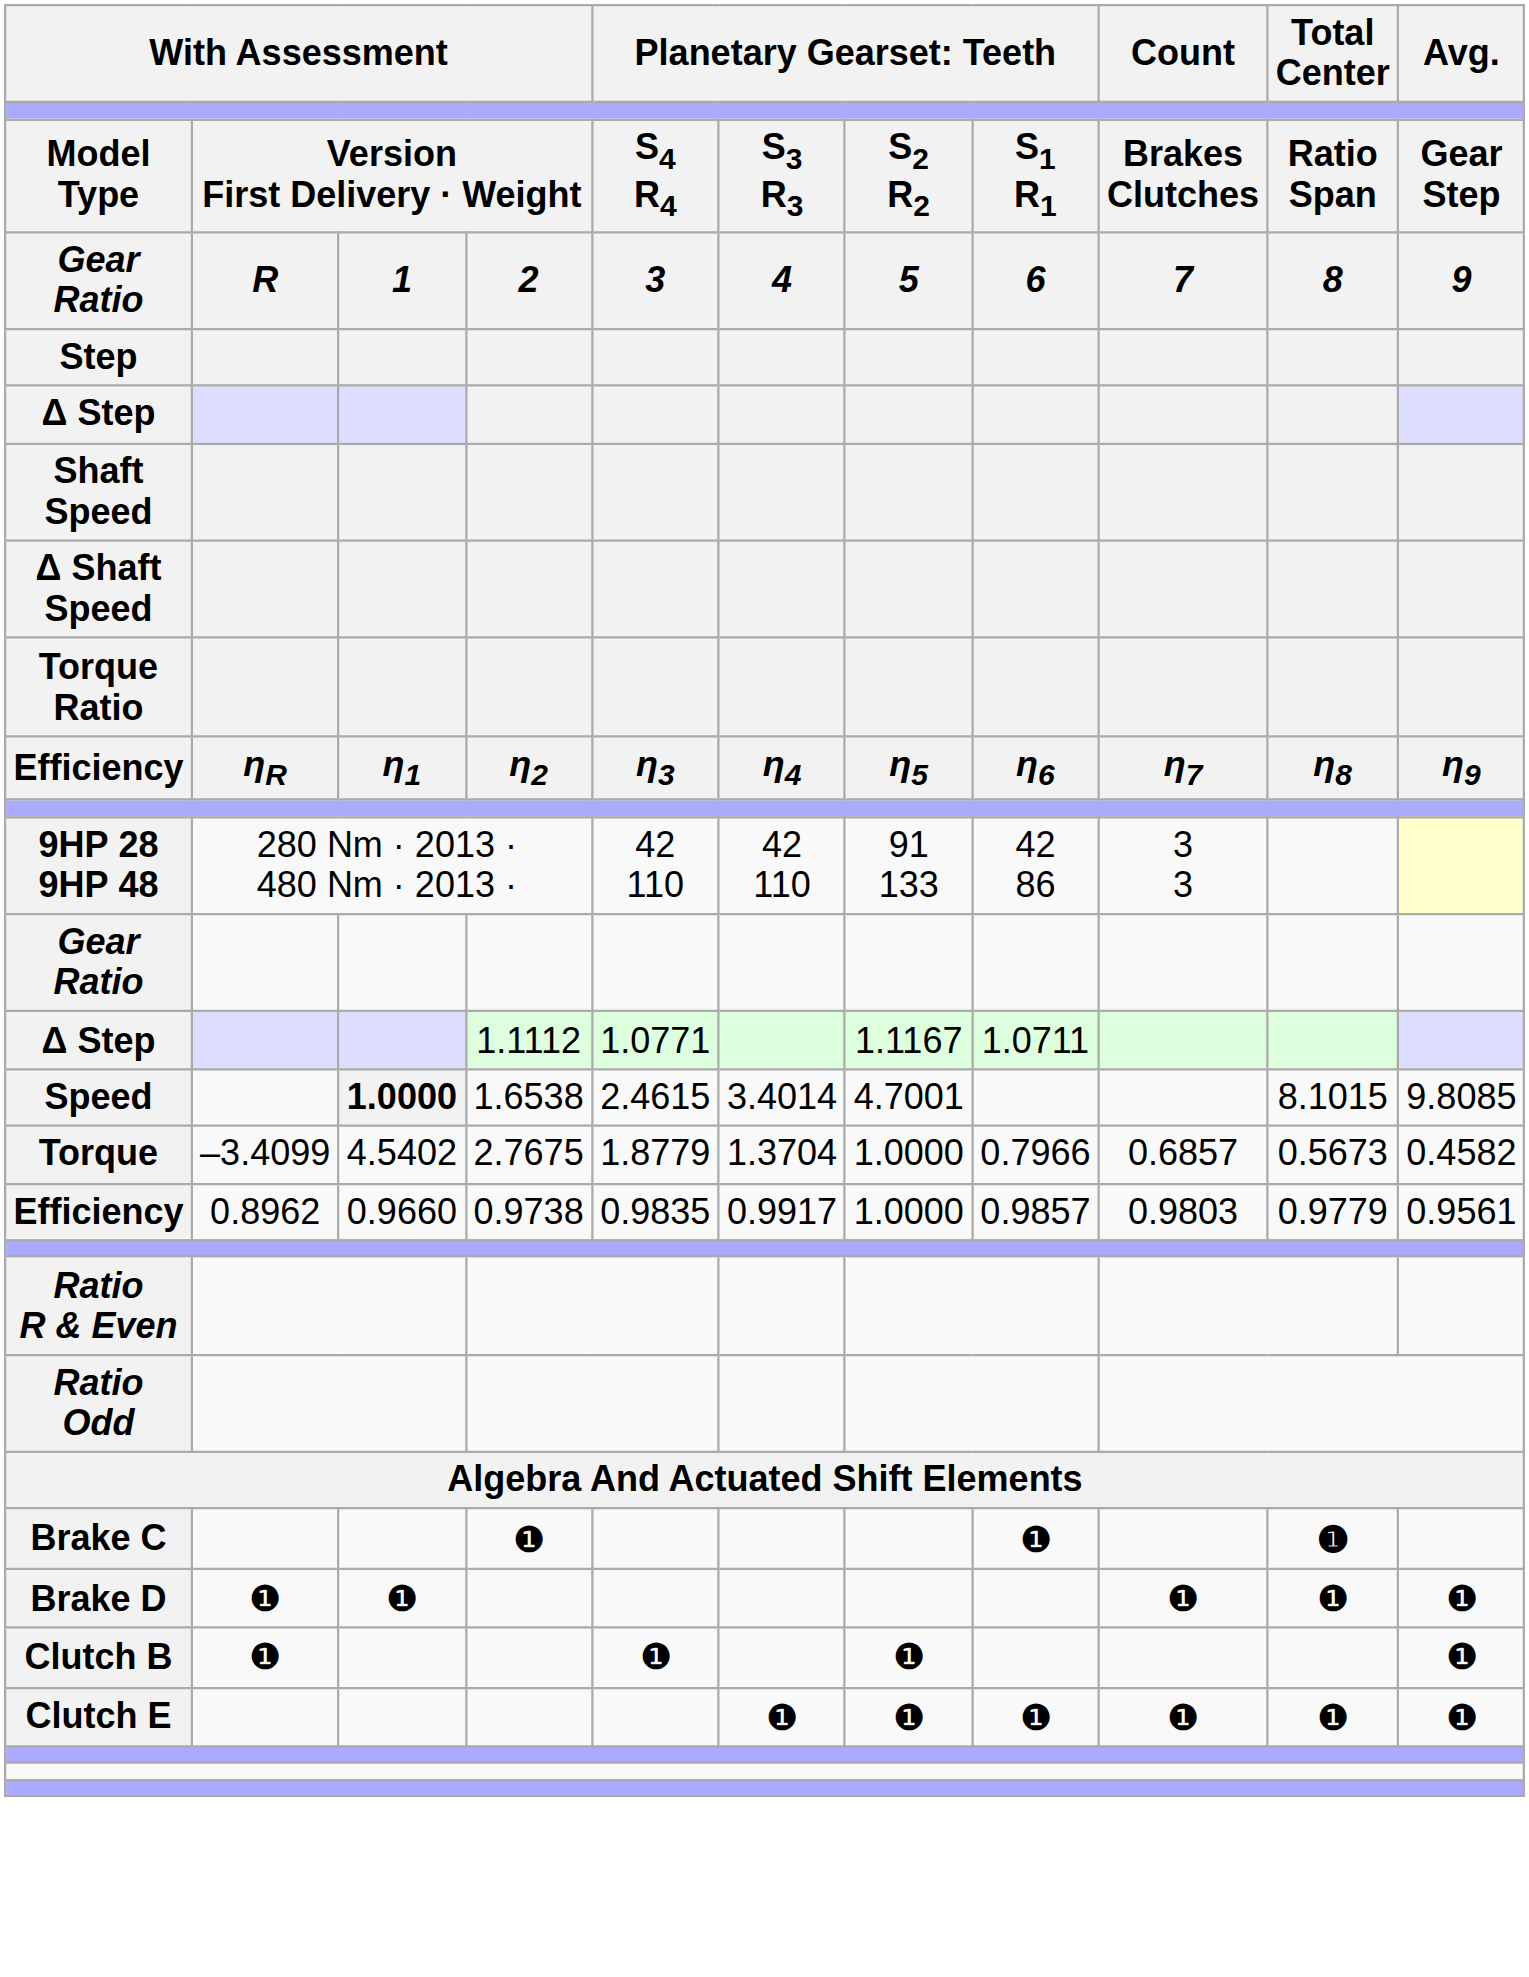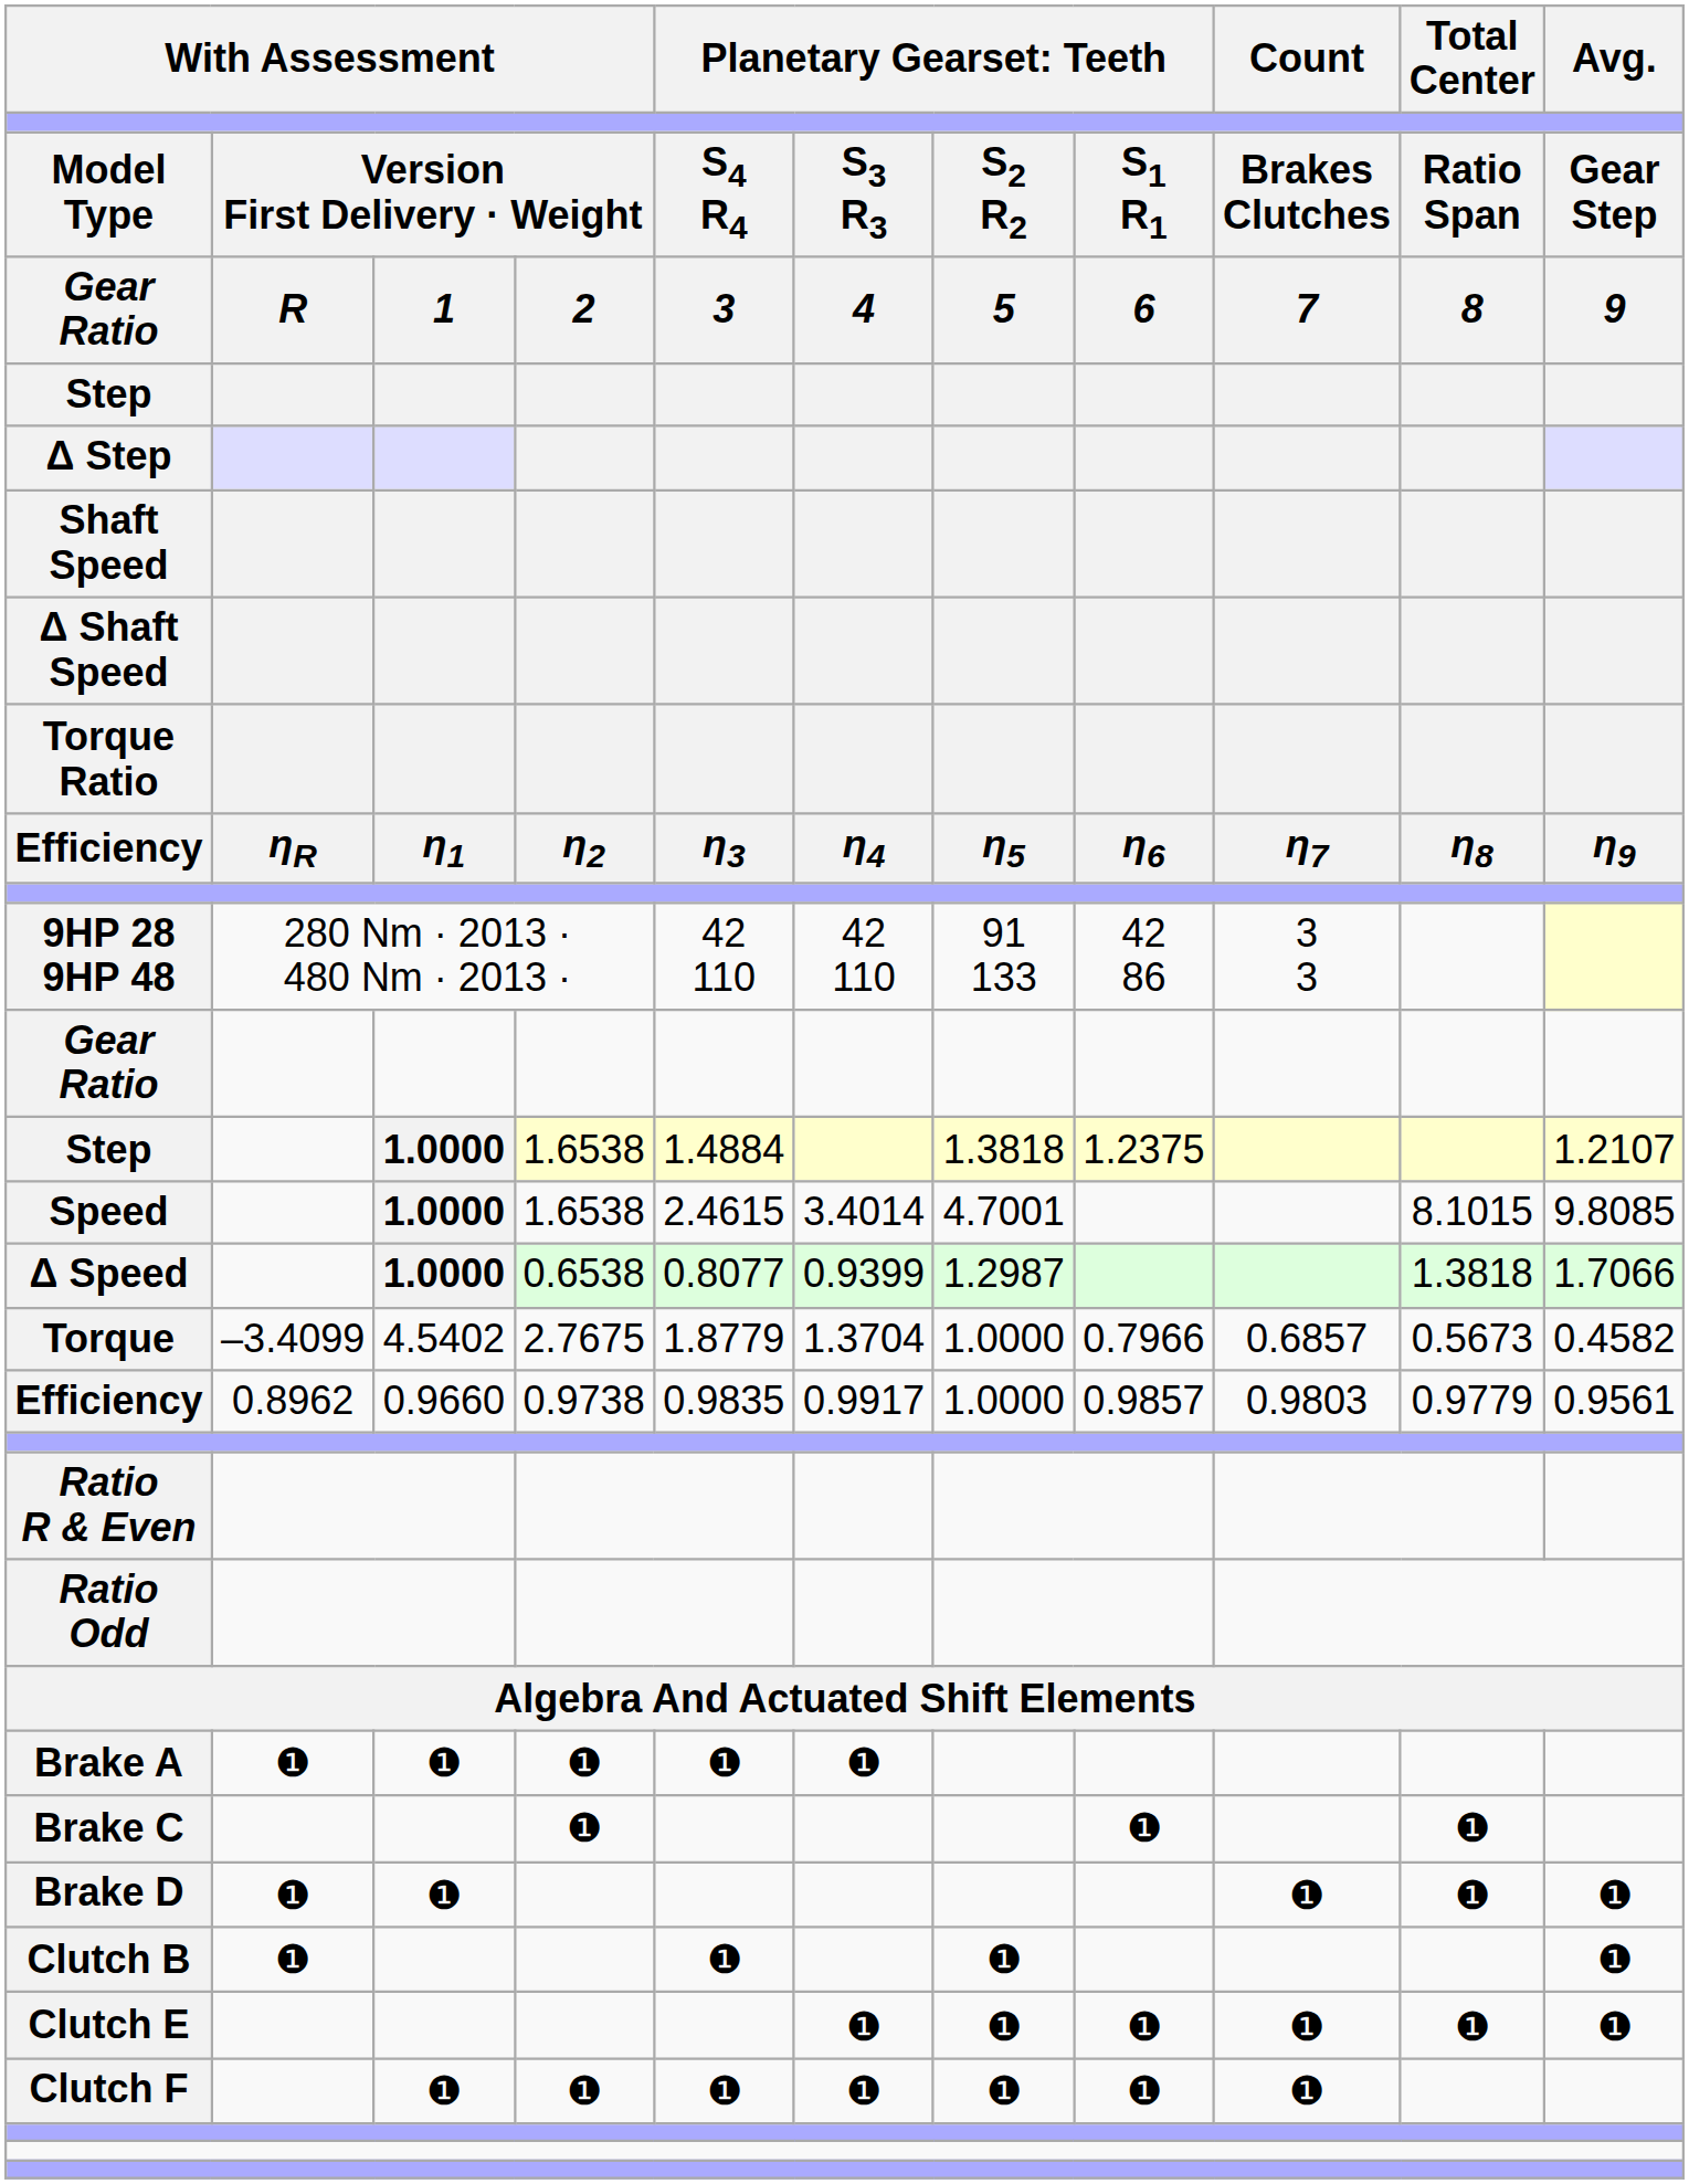 <table class="wikitable collapsible" style="text-align:center">
 <tr>
 <th colspan=4>With Assessment</th>
 <th colspan=4>Planetary Gearset: Teeth</th>
 <th>Count</th>
 <th>Total<br>Center</th>
 <th>Avg.</th>
 </tr>
 <tr>
 <td colspan=11 style="background:#AAF;"></td>
 </tr>
 <tr>
 <th>Model<br>Type</th>
 <th colspan=3>Version<br>First Delivery · Weight</th>
 <th>S<sub>4</sub><br>R<sub>4</sub></th>
 <th>S<sub>3</sub><br>R<sub>3</sub></th>
 <th>S<sub>2</sub><br>R<sub>2</sub></th>
 <th>S<sub>1</sub><br>R<sub>1</sub></th>
 <th>Brakes<br>Clutches</th>
 <th>Ratio<br>Span</th>
 <th>Gear<br>Step</th>
 </tr>
 <tr style="font-style:italic;">
 <th>Gear<br>Ratio</th>
 <th>R<br></th>
 <th>1<br></th>
 <th>2<br></th>
 <th>3<br></th>
 <th>4<br></th>
 <th>5<br></th>
 <th>6<br></th>
 <th>7<br></th>
 <th>8<br></th>
 <th>9<br></th>
 </tr>
 <tr>
 <th>Step</th>
 <th></th>
 <th></th>
 <th></th>
 <th></th>
 <th></th>
 <th></th>
 <th></th>
 <th></th>
 <th></th>
 <th></th>
 </tr>
 <tr>
 <th>Δ Step</th>
 <th style="background:#DDF;"></th>
 <th style="background:#DDF;"></th>
 <th></th>
 <th></th>
 <th></th>
 <th></th>
 <th></th>
 <th></th>
 <th></th>
 <th style="background:#DDF;"></th>
 </tr>
 <tr>
 <th>Shaft<br>Speed</th>
 <th></th>
 <th></th>
 <th></th>
 <th></th>
 <th></th>
 <th></th>
 <th></th>
 <th></th>
 <th></th>
 <th></th>
 </tr>
 <tr>
 <th>Δ Shaft<br>Speed</th>
 <th></th>
 <th></th>
 <th></th>
 <th></th>
 <th></th>
 <th></th>
 <th></th>
 <th></th>
 <th></th>
 <th></th>
 </tr>
 <tr>
 <th>Torque<br>Ratio</th>
 <th></th>
 <th></th>
 <th></th>
 <th></th>
 <th></th>
 <th></th>
 <th></th>
 <th></th>
 <th></th>
 <th></th>
 </tr>
 <tr>
 <th>Efficiency</th>
 <th><em>η<sub>R</sub></em></th>
 <th><em>η<sub>1</sub></em></th>
 <th><em>η<sub>2</sub></em></th>
 <th><em>η<sub>3</sub></em></th>
 <th><em>η<sub>4</sub></em></th>
 <th><em>η<sub>5</sub></em></th>
 <th><em>η<sub>6</sub></em></th>
 <th><em>η<sub>7</sub></em></th>
 <th><em>η<sub>8</sub></em></th>
 <th><em>η<sub>9</sub></em></th>
 </tr>
 <tr>
 <td colspan=11 style="background:#AAF;"></td>
 </tr>
 <tr>
 <th>9HP 28<br>9HP 48</th>
 <td colspan=3>280 Nm · 2013 · <br>480 Nm · 2013 · </td>
 <td>42<br>110</td>
 <td>42<br>110</td>
 <td>91<br>133</td>
 <td>42<br>86</td>
 <td>3<br>3</td>
 <td><br></td>
 <td style="background:#FFC;"></td>
 </tr>
 <tr style="font-style:italic;">
 <th>Gear<br>Ratio</th>
 <td></td>
 <td><br></td>
 <td><br></td>
 <td><br></td>
 <td></td>
 <td><br></td>
 <td></td>
 <td><br></td>
 <td><br></td>
 <td><br></td>
 </tr>
 <tr>
-<th>Δ Step</th>
-<td style="background:#DDF;"></td>
-<td style="background:#DDF;"></td>
-<td style="background:#DFD;">1.1112</td>
-<td style="background:#DFD;">1.0771</td>
-<td style="background:#DFD;"></td>
-<td style="background:#DFD;">1.1167</td>
-<td style="background:#DFD;">1.0711</td>
-<td style="background:#DFD;"></td>
-<td style="background:#DFD;"></td>
-<td style="background:#DDF;"></td>
+<th>Step</th>
+<td></td>
+<th>1.0000</th>
+<td style="background:#FFC;">1.6538</td>
+<td style="background:#FFC;">1.4884</td>
+<td style="background:#FFC;"></td>
+<td style="background:#FFC;">1.3818</td>
+<td style="background:#FFC;">1.2375</td>
+<td style="background:#FFC;"></td>
+<td style="background:#FFC;"></td>
+<td style="background:#FFC;">1.2107</td>
 </tr>
 <tr>
 <th>Speed</th>
 <td></td>
 <th>1.0000</th>
 <td>1.6538</td>
 <td>2.4615</td>
 <td>3.4014</td>
 <td>4.7001</td>
 <td></td>
 <td></td>
 <td>8.1015</td>
 <td>9.8085</td>
+</tr>
+<tr>
+<th>Δ Speed</th>
+<td></td>
+<th>1.0000</th>
+<td style="background:#DFD;">0.6538</td>
+<td style="background:#DFD;">0.8077</td>
+<td style="background:#DFD;">0.9399</td>
+<td style="background:#DFD;">1.2987</td>
+<td style="background:#DFD;"></td>
+<td style="background:#DFD;"></td>
+<td style="background:#DFD;">1.3818</td>
+<td style="background:#DFD;">1.7066</td>
 </tr>
 <tr>
 <th>Torque</th>
 <td>–3.4099</td>
 <td>4.5402</td>
 <td>2.7675</td>
 <td>1.8779</td>
 <td>1.3704</td>
 <td>1.0000</td>
 <td>0.7966</td>
 <td>0.6857</td>
 <td>0.5673</td>
 <td>0.4582</td>
 </tr>
 <tr>
 <th>Efficiency</th>
 <td>0.8962</td>
 <td>0.9660</td>
 <td>0.9738</td>
 <td>0.9835</td>
 <td>0.9917</td>
 <td>1.0000</td>
 <td>0.9857</td>
 <td>0.9803</td>
 <td>0.9779</td>
 <td>0.9561</td>
 </tr>
 <tr>
 <td colspan=11 style="background:#AAF;"></td>
 </tr>
 <tr>
 <th><em>Ratio</em><br><em>R & Even</em></th>
 <td colspan=2></td>
 <td colspan=2></td>
 <td></td>
 <td colspan=2></td>
 <td colspan=2></td>
 <td></td>
 </tr>
 <tr>
 <th><em>Ratio</em><br><em>Odd</em></th>
 <td colspan=2></td>
 <td colspan=2></td>
 <td></td>
 <td colspan=2></td>
 <td colspan=3></td>
 </tr>
 <tr>
 <th colspan=11>Algebra And Actuated Shift Elements</th>
 </tr>
 <tr>
+<th>Brake A</th>
+<td>❶</td>
+<td>❶</td>
+<td>❶</td>
+<td>❶</td>
+<td>❶</td>
+<td></td>
+<td></td>
+<td></td>
+<td></td>
+<td></td>
+</tr>
+<tr>
 <th>Brake C</th>
 <td></td>
 <td></td>
 <td>❶</td>
 <td></td>
 <td></td>
 <td></td>
 <td>❶</td>
 <td></td>
-<td><strong>❶</strong></td>
+<td>❶</td>
 <td></td>
 </tr>
 <tr>
 <th>Brake D</th>
 <td>❶</td>
 <td>❶</td>
 <td></td>
 <td></td>
 <td></td>
 <td></td>
 <td></td>
 <td>❶</td>
 <td>❶</td>
 <td>❶</td>
 </tr>
 <tr>
 <th>Clutch B</th>
 <td>❶</td>
 <td></td>
 <td></td>
 <td>❶</td>
 <td></td>
 <td>❶</td>
 <td></td>
 <td></td>
 <td></td>
 <td>❶</td>
 </tr>
 <tr>
 <th>Clutch E</th>
 <td></td>
 <td></td>
 <td></td>
 <td></td>
 <td>❶</td>
 <td>❶</td>
 <td>❶</td>
 <td>❶</td>
 <td>❶</td>
 <td>❶</td>
 </tr>
 <tr>
+<th>Clutch F</th>
+<td></td>
+<td>❶</td>
+<td>❶</td>
+<td>❶</td>
+<td>❶</td>
+<td>❶</td>
+<td>❶</td>
+<td>❶</td>
+<td></td>
+<td></td>
+</tr>
+<tr>
 <td colspan=11 style="background:#AAF;"></td>
 </tr>
 <tr>
 <td colspan=11></td>
 </tr>
 <tr>
 <td colspan=11 style="background:#AAF;"></td>
 </tr>
 </table>
